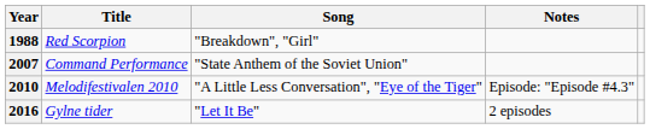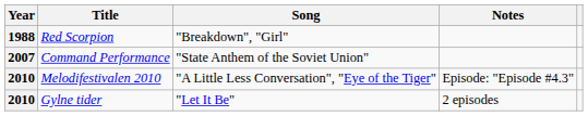 <table class="wikitable plainrowheaders sortable" style="margin-right: 0;">
 <tr>
 <th scope="col">Year</th>
 <th scope="col">Title</th>
 <th scope="col">Song</th>
 <th scope="col" class="unsortable">Notes</th>
 <th scope="col" class="unsortable"></th>
 </tr>
 <tr>
 <th scope=row>1988</th>
 <td><em><a href='#'>Red Scorpion</a></em></td>
 <td>"Breakdown", "Girl"</td>
 <td></td>
 <td></td>
 </tr>
 <tr>
 <th scope=row>2007</th>
 <td><em><a href='#'>Command Performance</a></em></td>
 <td>"State Anthem of the Soviet Union"</td>
 <td></td>
 <td></td>
 </tr>
 <tr>
 <th scope=row>2010</th>
 <td><em><a href='#'>Melodifestivalen 2010</a></em></td>
 <td>"A Little Less Conversation", "<a href='#'>Eye of the Tiger</a>"</td>
 <td>Episode: "Episode #4.3"</td>
 <td></td>
 </tr>
 <tr>
-<th scope=row>2016</th>
+<th scope=row>2010</th>
 <td><em><a href='#'>Gylne tider</a></em></td>
 <td>"<a href='#'>Let It Be</a>"</td>
 <td>2 episodes</td>
 <td></td>
 </tr>
 </table>
